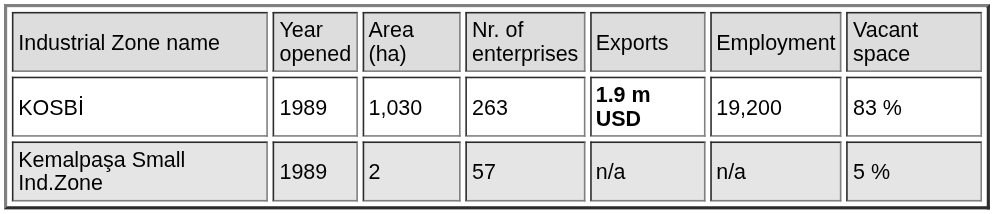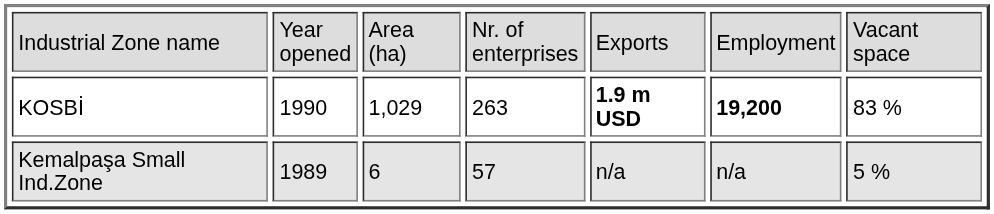 <table border="2" style="font-size: 85%" align=right cellpadding="3" cellspacing="3">
 <tr bgcolor="#dddddd">
 <td>Industrial Zone name</td>
 <td>Year <br>opened</td>
 <td>Area (ha)</td>
 <td>Nr. of <br>enterprises</td>
 <td>Exports</td>
 <td>Employment</td>
 <td>Vacant space</td>
 </tr>
 <tr bgcolor="#ffffff">
 <td>KOSBİ</td>
-<td>1989</td>
-<td>1,030</td>
+<td>1990</td>
+<td>1,029</td>
 <td>263</td>
 <td><strong>1.9 m USD</strong></td>
-<td>19,200</td>
+<td><strong>19,200</strong></td>
 <td>83 %</td>
 </tr>
 <tr bgcolor="#e5e5e5">
 <td>Kemalpaşa Small Ind.Zone</td>
 <td>1989</td>
-<td>2</td>
+<td>6</td>
 <td>57</td>
 <td>n/a</td>
 <td>n/a</td>
 <td>5 %</td>
 </tr>
 </table>
